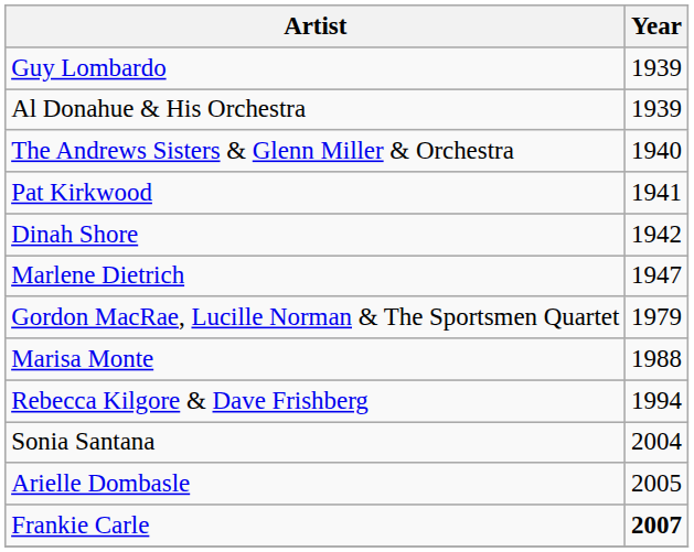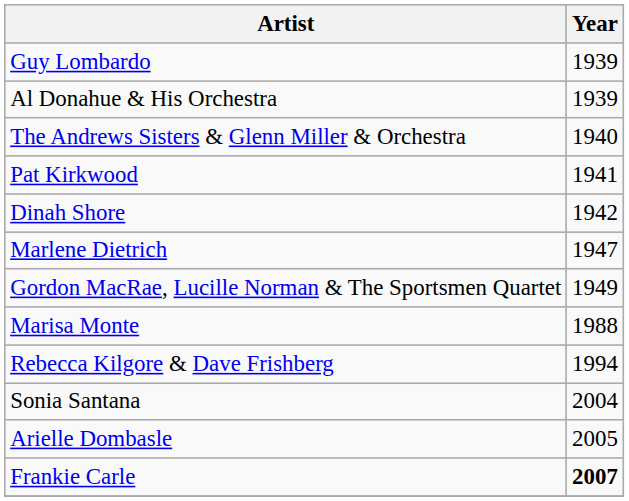 <table class="wikitable" style="font-size: 90%;">
 <tr>
 <th>Artist</th>
 <th>Year</th>
 </tr>
 <tr>
 <td><a href='#'>Guy Lombardo</a></td>
 <td>1939</td>
 </tr>
 <tr>
 <td>Al Donahue & His Orchestra</td>
 <td>1939</td>
 </tr>
 <tr>
 <td><a href='#'>The Andrews Sisters</a> & <a href='#'>Glenn Miller</a> & Orchestra</td>
 <td>1940</td>
 </tr>
 <tr>
 <td><a href='#'>Pat Kirkwood</a></td>
 <td>1941</td>
 </tr>
 <tr>
 <td><a href='#'>Dinah Shore</a></td>
 <td>1942</td>
 </tr>
 <tr>
 <td><a href='#'>Marlene Dietrich</a></td>
 <td>1947</td>
 </tr>
 <tr>
 <td><a href='#'>Gordon MacRae</a>, <a href='#'>Lucille Norman</a> & The Sportsmen Quartet</td>
-<td>1979</td>
+<td>1949</td>
 </tr>
 <tr>
 <td><a href='#'>Marisa Monte</a></td>
 <td>1988</td>
 </tr>
 <tr>
 <td><a href='#'>Rebecca Kilgore</a> & <a href='#'>Dave Frishberg</a></td>
 <td>1994</td>
 </tr>
 <tr>
 <td>Sonia Santana</td>
 <td>2004</td>
 </tr>
 <tr>
 <td><a href='#'>Arielle Dombasle</a></td>
 <td>2005</td>
 </tr>
 <tr>
 <td><a href='#'>Frankie Carle</a></td>
 <td><strong>2007</strong></td>
 </tr>
 <tr>
 </tr>
 </table>
